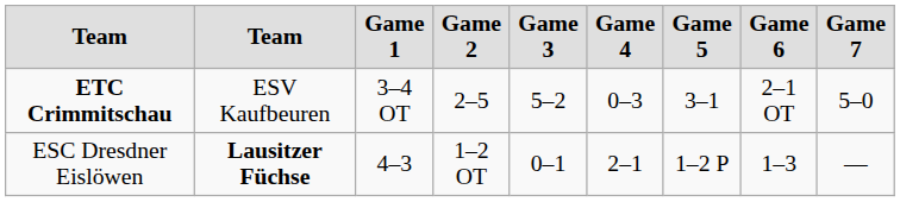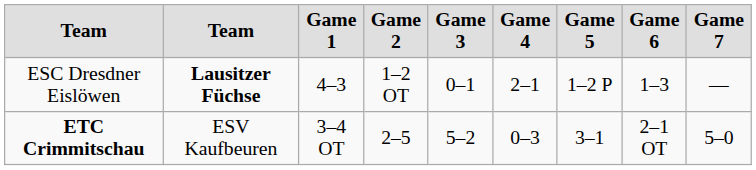 <table class="wikitable">
 <tr align="center">
 <td width="200" bgcolor="#dfdfdf"><strong>Team</strong></td>
 <td width="200" bgcolor="#dfdfdf"><strong>Team</strong></td>
 <td width="60" bgcolor="#dfdfdf"><strong>Game 1</strong></td>
 <td width="60" bgcolor="#dfdfdf"><strong>Game 2</strong></td>
 <td width="60" bgcolor="#dfdfdf"><strong>Game 3</strong></td>
 <td width="60" bgcolor="#dfdfdf"><strong>Game 4</strong></td>
 <td width="60" bgcolor="#dfdfdf"><strong>Game 5</strong></td>
 <td width="60" bgcolor="#dfdfdf"><strong>Game 6</strong></td>
 <td width="60" bgcolor="#dfdfdf"><strong>Game 7</strong></td>
 </tr>
 <tr align="center">
+<td>ESC Dresdner Eislöwen</td>
+<td><strong>Lausitzer Füchse</strong></td>
+<td>4–3</td>
+<td>1–2 OT</td>
+<td>0–1</td>
+<td>2–1</td>
+<td>1–2 P</td>
+<td>1–3</td>
+<td>—</td>
+</tr>
+<tr align="center">
 <td><strong>ETC Crimmitschau</strong></td>
 <td>ESV Kaufbeuren</td>
 <td>3–4 OT</td>
 <td>2–5</td>
 <td>5–2</td>
 <td>0–3</td>
 <td>3–1</td>
 <td>2–1 OT</td>
 <td>5–0</td>
 </tr>
-<tr align="center">
-<td>ESC Dresdner Eislöwen</td>
-<td><strong>Lausitzer Füchse</strong></td>
-<td>4–3</td>
-<td>1–2 OT</td>
-<td>0–1</td>
-<td>2–1</td>
-<td>1–2 P</td>
-<td>1–3</td>
-<td>—</td>
-</tr>
 </table>
